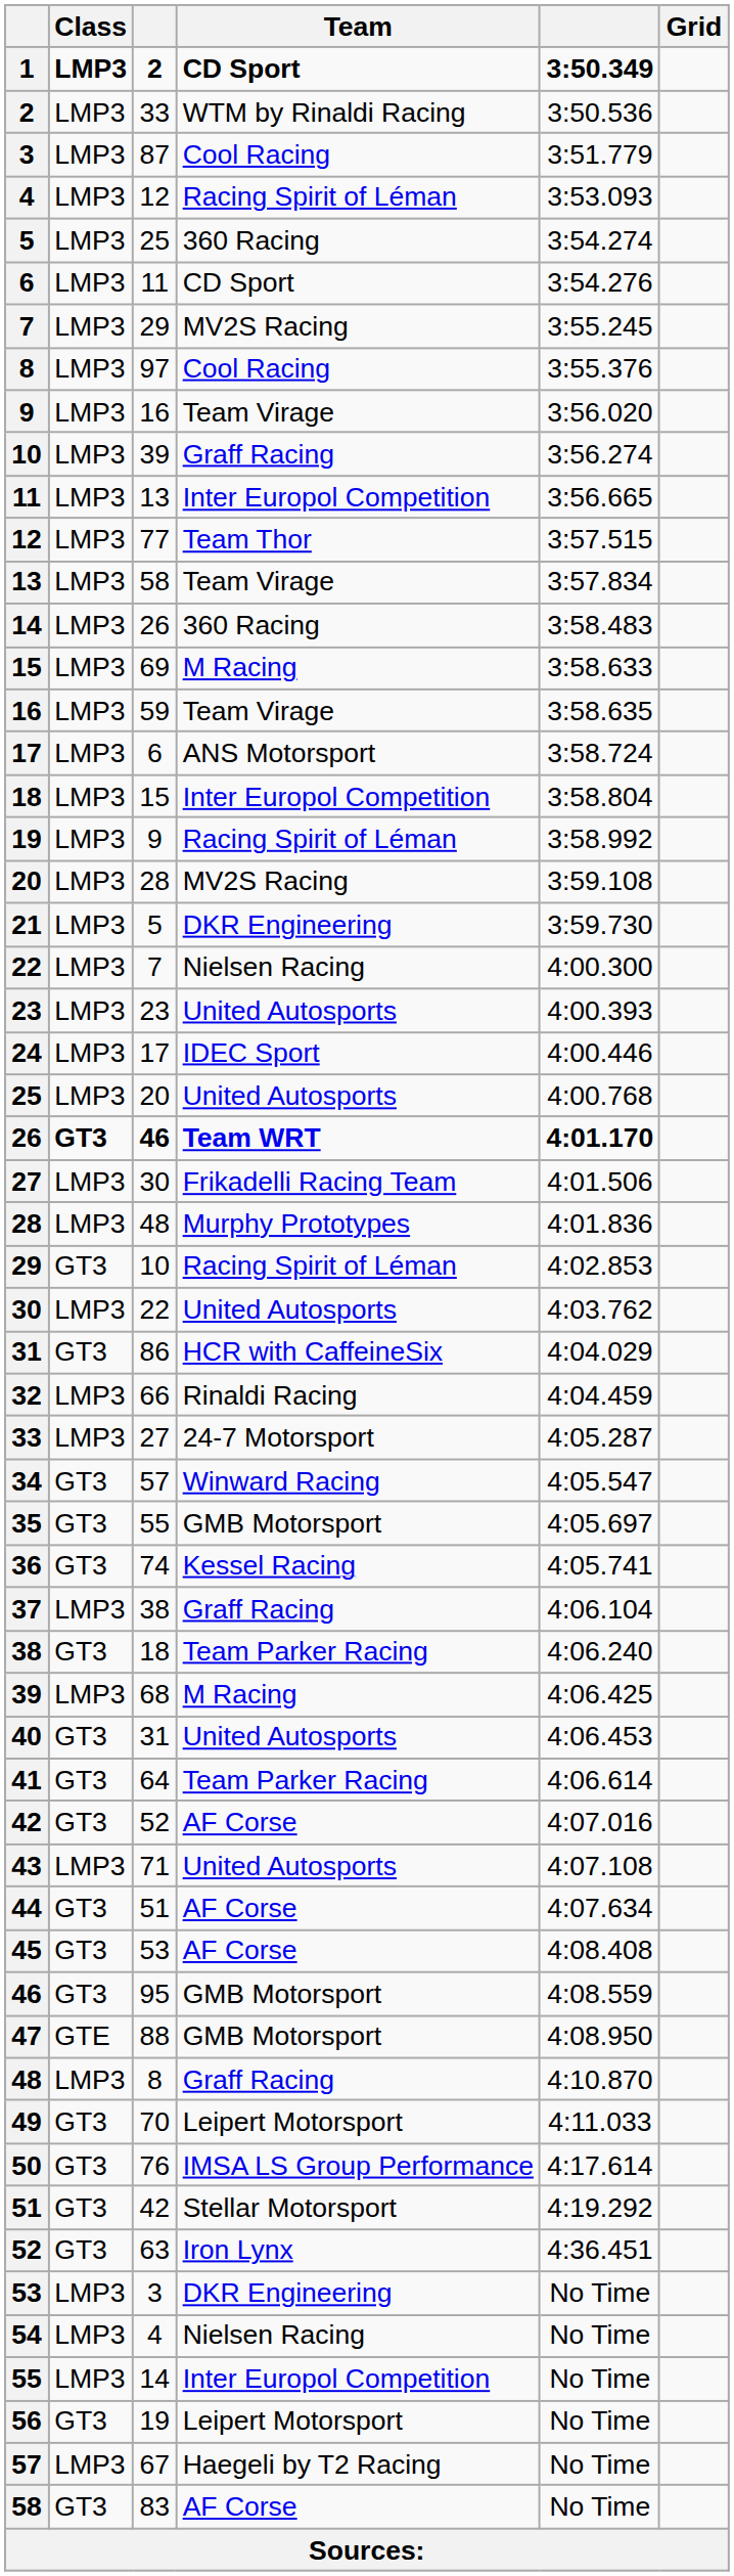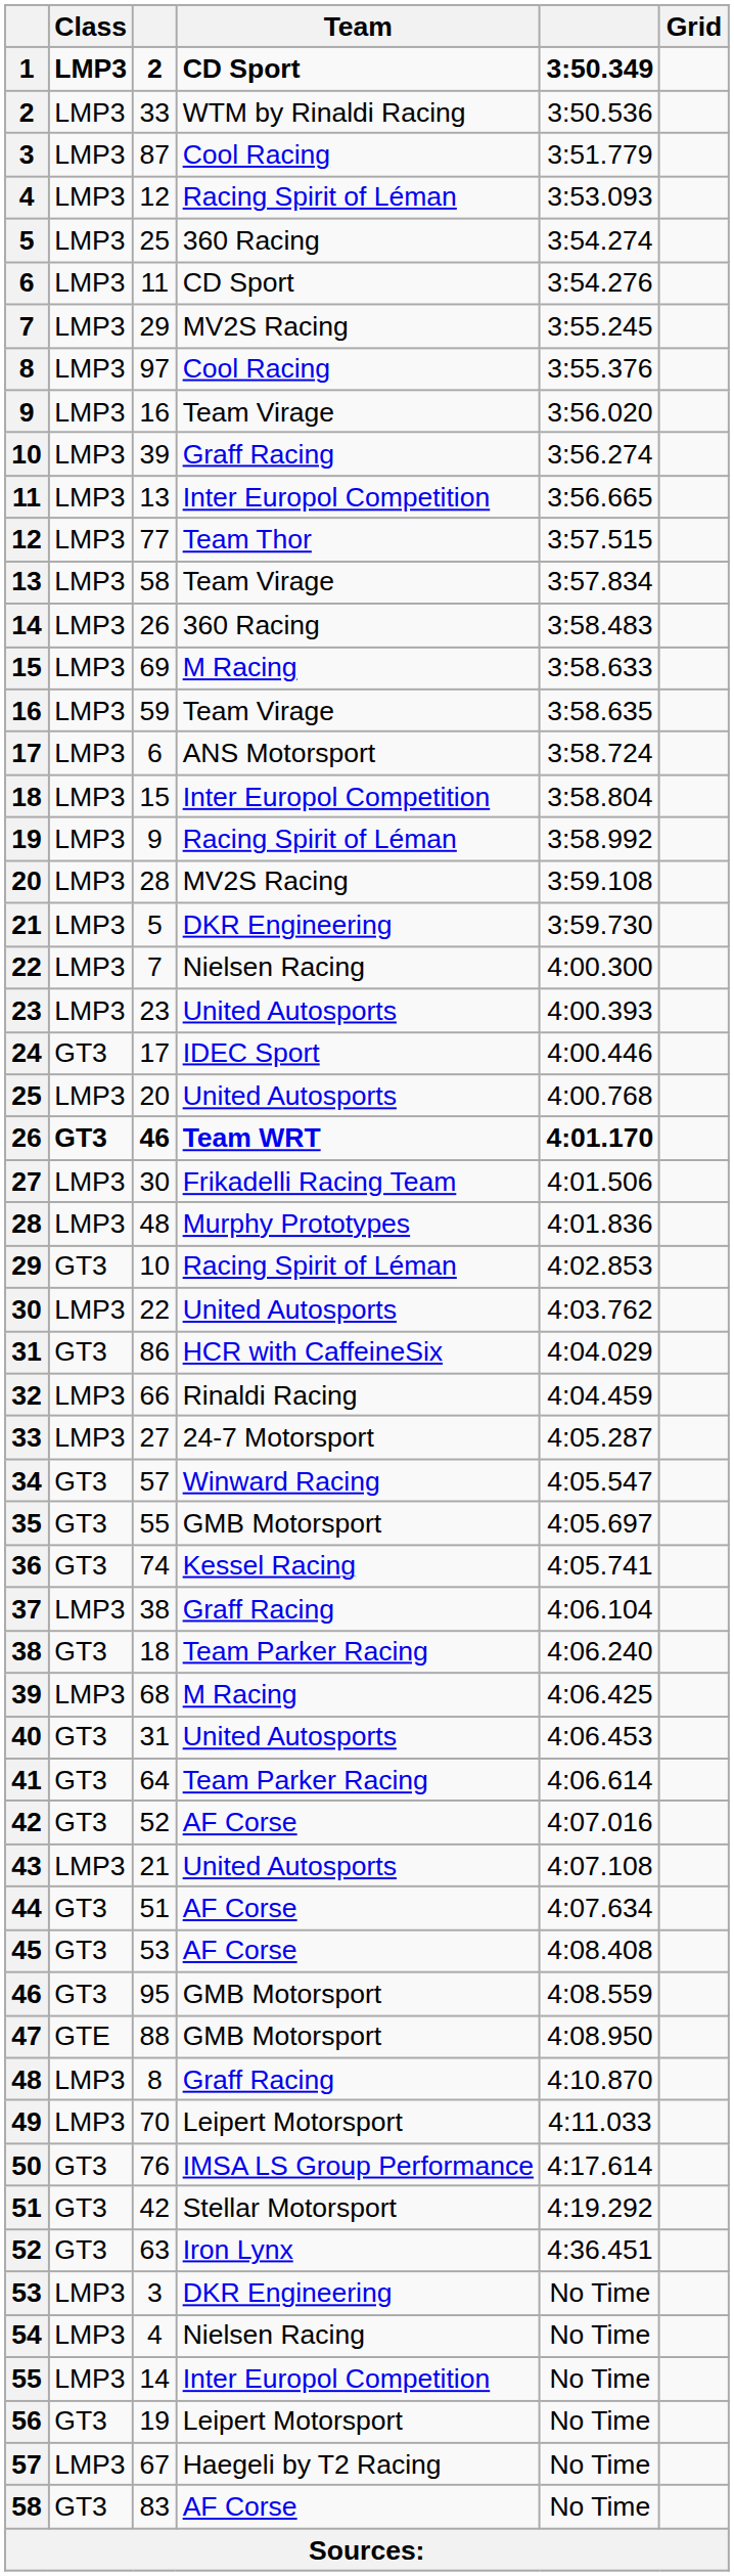 <table class="wikitable" style="font-size: 85%;">
 <tr>
 <th></th>
 <th>Class</th>
 <th></th>
 <th>Team</th>
 <th></th>
 <th>Grid</th>
 </tr>
 <tr>
 <th>1</th>
 <td><strong>LMP3</strong></td>
 <td align="center"><strong>2</strong></td>
 <td><strong> CD Sport</strong></td>
 <td align="center"><strong>3:50.349</strong></td>
 <td></td>
 </tr>
 <tr>
 <th>2</th>
 <td>LMP3</td>
 <td align="center">33</td>
 <td> WTM by Rinaldi Racing</td>
 <td align="center">3:50.536</td>
 <td></td>
 </tr>
 <tr>
 <th>3</th>
 <td>LMP3</td>
 <td align="center">87</td>
 <td> <a href='#'>Cool Racing</a></td>
 <td align="center">3:51.779</td>
 <td></td>
 </tr>
 <tr>
 <th>4</th>
 <td>LMP3</td>
 <td align="center">12</td>
 <td> <a href='#'>Racing Spirit of Léman</a></td>
 <td align="center">3:53.093</td>
 <td></td>
 </tr>
 <tr>
 <th>5</th>
 <td>LMP3</td>
 <td align="center">25</td>
 <td> 360 Racing</td>
 <td align="center">3:54.274</td>
 <td></td>
 </tr>
 <tr>
 <th>6</th>
 <td>LMP3</td>
 <td align="center">11</td>
 <td> CD Sport</td>
 <td align="center">3:54.276</td>
 <td></td>
 </tr>
 <tr>
 <th>7</th>
 <td>LMP3</td>
 <td align="center">29</td>
 <td> MV2S Racing</td>
 <td align="center">3:55.245</td>
 <td></td>
 </tr>
 <tr>
 <th>8</th>
 <td>LMP3</td>
 <td align="center">97</td>
 <td> <a href='#'>Cool Racing</a></td>
 <td align="center">3:55.376</td>
 <td></td>
 </tr>
 <tr>
 <th>9</th>
 <td>LMP3</td>
 <td align="center">16</td>
 <td> Team Virage</td>
 <td align="center">3:56.020</td>
 <td></td>
 </tr>
 <tr>
 <th>10</th>
 <td>LMP3</td>
 <td align="center">39</td>
 <td> <a href='#'>Graff Racing</a></td>
 <td align="center">3:56.274</td>
 <td></td>
 </tr>
 <tr>
 <th>11</th>
 <td>LMP3</td>
 <td align="center">13</td>
 <td> <a href='#'>Inter Europol Competition</a></td>
 <td align="center">3:56.665</td>
 <td></td>
 </tr>
 <tr>
 <th>12</th>
 <td>LMP3</td>
 <td align="center">77</td>
 <td> <a href='#'>Team Thor</a></td>
 <td align="center">3:57.515</td>
 <td></td>
 </tr>
 <tr>
 <th>13</th>
 <td>LMP3</td>
 <td align="center">58</td>
 <td> Team Virage</td>
 <td align="center">3:57.834</td>
 <td></td>
 </tr>
 <tr>
 <th>14</th>
 <td>LMP3</td>
 <td align="center">26</td>
 <td> 360 Racing</td>
 <td align="center">3:58.483</td>
 <td></td>
 </tr>
 <tr>
 <th>15</th>
 <td>LMP3</td>
 <td align="center">69</td>
 <td> <a href='#'>M Racing</a></td>
 <td align="center">3:58.633</td>
 <td></td>
 </tr>
 <tr>
 <th>16</th>
 <td>LMP3</td>
 <td align="center">59</td>
 <td> Team Virage</td>
 <td align="center">3:58.635</td>
 <td></td>
 </tr>
 <tr>
 <th>17</th>
 <td>LMP3</td>
 <td align="center">6</td>
 <td> ANS Motorsport</td>
 <td align="center">3:58.724</td>
 <td></td>
 </tr>
 <tr>
 <th>18</th>
 <td>LMP3</td>
 <td align="center">15</td>
 <td> <a href='#'>Inter Europol Competition</a></td>
 <td align="center">3:58.804</td>
 <td></td>
 </tr>
 <tr>
 <th>19</th>
 <td>LMP3</td>
 <td align="center">9</td>
 <td> <a href='#'>Racing Spirit of Léman</a></td>
 <td align="center">3:58.992</td>
 <td></td>
 </tr>
 <tr>
 <th>20</th>
 <td>LMP3</td>
 <td align="center">28</td>
 <td> MV2S Racing</td>
 <td align="center">3:59.108</td>
 <td></td>
 </tr>
 <tr>
 <th>21</th>
 <td>LMP3</td>
 <td align="center">5</td>
 <td> <a href='#'>DKR Engineering</a></td>
 <td align="center">3:59.730</td>
 <td></td>
 </tr>
 <tr>
 <th>22</th>
 <td>LMP3</td>
 <td align="center">7</td>
 <td> Nielsen Racing</td>
 <td align="center">4:00.300</td>
 <td></td>
 </tr>
 <tr>
 <th>23</th>
 <td>LMP3</td>
 <td align="center">23</td>
 <td> <a href='#'>United Autosports</a></td>
 <td align="center">4:00.393</td>
 <td></td>
 </tr>
 <tr>
 <th>24</th>
-<td>LMP3</td>
+<td>GT3</td>
 <td align="center">17</td>
 <td> <a href='#'>IDEC Sport</a></td>
 <td align="center">4:00.446</td>
 <td></td>
 </tr>
 <tr>
 <th>25</th>
 <td>LMP3</td>
 <td align="center">20</td>
 <td> <a href='#'>United Autosports</a></td>
 <td align="center">4:00.768</td>
 <td></td>
 </tr>
 <tr>
 <th>26</th>
 <td><strong>GT3</strong></td>
 <td align="center"><strong>46</strong></td>
 <td><strong> <a href='#'>Team WRT</a></strong></td>
 <td align="center"><strong>4:01.170</strong></td>
 <td></td>
 </tr>
 <tr>
 <th>27</th>
 <td>LMP3</td>
 <td align="center">30</td>
 <td> <a href='#'>Frikadelli Racing Team</a></td>
 <td align="center">4:01.506</td>
 <td></td>
 </tr>
 <tr>
 <th>28</th>
 <td>LMP3</td>
 <td align="center">48</td>
 <td> <a href='#'>Murphy Prototypes</a></td>
 <td align="center">4:01.836</td>
 <td></td>
 </tr>
 <tr>
 <th>29</th>
 <td>GT3</td>
 <td align="center">10</td>
 <td> <a href='#'>Racing Spirit of Léman</a></td>
 <td align="center">4:02.853</td>
 <td></td>
 </tr>
 <tr>
 <th>30</th>
 <td>LMP3</td>
 <td align="center">22</td>
 <td> <a href='#'>United Autosports</a></td>
 <td align="center">4:03.762</td>
 <td></td>
 </tr>
 <tr>
 <th>31</th>
 <td>GT3</td>
 <td align="center">86</td>
 <td> <a href='#'>HCR with CaffeineSix</a></td>
 <td align="center">4:04.029</td>
 <td></td>
 </tr>
 <tr>
 <th>32</th>
 <td>LMP3</td>
 <td align="center">66</td>
 <td> Rinaldi Racing</td>
 <td align="center">4:04.459</td>
 <td></td>
 </tr>
 <tr>
 <th>33</th>
 <td>LMP3</td>
 <td align="center">27</td>
 <td> 24-7 Motorsport</td>
 <td align="center">4:05.287</td>
 <td></td>
 </tr>
 <tr>
 <th>34</th>
 <td>GT3</td>
 <td align="center">57</td>
 <td> <a href='#'>Winward Racing</a></td>
 <td align="center">4:05.547</td>
 <td></td>
 </tr>
 <tr>
 <th>35</th>
 <td>GT3</td>
 <td align="center">55</td>
 <td> GMB Motorsport</td>
 <td align="center">4:05.697</td>
 <td></td>
 </tr>
 <tr>
 <th>36</th>
 <td>GT3</td>
 <td align="center">74</td>
 <td> <a href='#'>Kessel Racing</a></td>
 <td align="center">4:05.741</td>
 <td></td>
 </tr>
 <tr>
 <th>37</th>
 <td>LMP3</td>
 <td align="center">38</td>
 <td> <a href='#'>Graff Racing</a></td>
 <td align="center">4:06.104</td>
 <td></td>
 </tr>
 <tr>
 <th>38</th>
 <td>GT3</td>
 <td align="center">18</td>
 <td> <a href='#'>Team Parker Racing</a></td>
 <td align="center">4:06.240</td>
 <td></td>
 </tr>
 <tr>
 <th>39</th>
 <td>LMP3</td>
 <td align="center">68</td>
 <td> <a href='#'>M Racing</a></td>
 <td align="center">4:06.425</td>
 <td></td>
 </tr>
 <tr>
 <th>40</th>
 <td>GT3</td>
 <td align="center">31</td>
 <td> <a href='#'>United Autosports</a></td>
 <td align="center">4:06.453</td>
 <td></td>
 </tr>
 <tr>
 <th>41</th>
 <td>GT3</td>
 <td align="center">64</td>
 <td> <a href='#'>Team Parker Racing</a></td>
 <td align="center">4:06.614</td>
 <td></td>
 </tr>
 <tr>
 <th>42</th>
 <td>GT3</td>
 <td align="center">52</td>
 <td> <a href='#'>AF Corse</a></td>
 <td align="center">4:07.016</td>
 <td></td>
 </tr>
 <tr>
 <th>43</th>
 <td>LMP3</td>
-<td align="center">71</td>
+<td align="center">21</td>
 <td> <a href='#'>United Autosports</a></td>
 <td align="center">4:07.108</td>
 <td></td>
 </tr>
 <tr>
 <th>44</th>
 <td>GT3</td>
 <td align="center">51</td>
 <td> <a href='#'>AF Corse</a></td>
 <td align="center">4:07.634</td>
 <td></td>
 </tr>
 <tr>
 <th>45</th>
 <td>GT3</td>
 <td align="center">53</td>
 <td> <a href='#'>AF Corse</a></td>
 <td align="center">4:08.408</td>
 <td></td>
 </tr>
 <tr>
 <th>46</th>
 <td>GT3</td>
 <td align="center">95</td>
 <td> GMB Motorsport</td>
 <td align="center">4:08.559</td>
 <td></td>
 </tr>
 <tr>
 <th>47</th>
 <td>GTE</td>
 <td align="center">88</td>
 <td> GMB Motorsport</td>
 <td align="center">4:08.950</td>
 <td></td>
 </tr>
 <tr>
 <th>48</th>
 <td>LMP3</td>
 <td align="center">8</td>
 <td> <a href='#'>Graff Racing</a></td>
 <td align="center">4:10.870</td>
 <td></td>
 </tr>
 <tr>
 <th>49</th>
-<td>GT3</td>
+<td>LMP3</td>
 <td align="center">70</td>
 <td> Leipert Motorsport</td>
 <td align="center">4:11.033</td>
 <td></td>
 </tr>
 <tr>
 <th>50</th>
 <td>GT3</td>
 <td align="center">76</td>
 <td> <a href='#'>IMSA LS Group Performance</a></td>
 <td align="center">4:17.614</td>
 <td></td>
 </tr>
 <tr>
 <th>51</th>
 <td>GT3</td>
 <td align="center">42</td>
 <td> Stellar Motorsport</td>
 <td align="center">4:19.292</td>
 <td></td>
 </tr>
 <tr>
 <th>52</th>
 <td>GT3</td>
 <td align="center">63</td>
 <td> <a href='#'>Iron Lynx</a></td>
 <td align="center">4:36.451</td>
 <td></td>
 </tr>
 <tr>
 <th>53</th>
 <td>LMP3</td>
 <td align="center">3</td>
 <td> <a href='#'>DKR Engineering</a></td>
 <td align="center">No Time</td>
 <td></td>
 </tr>
 <tr>
 <th>54</th>
 <td>LMP3</td>
 <td align="center">4</td>
 <td> Nielsen Racing</td>
 <td align="center">No Time</td>
 <td></td>
 </tr>
 <tr>
 <th>55</th>
 <td>LMP3</td>
 <td align="center">14</td>
 <td> <a href='#'>Inter Europol Competition</a></td>
 <td align="center">No Time</td>
 <td></td>
 </tr>
 <tr>
 <th>56</th>
 <td>GT3</td>
 <td align="center">19</td>
 <td> Leipert Motorsport</td>
 <td align="center">No Time</td>
 <td></td>
 </tr>
 <tr>
 <th>57</th>
 <td>LMP3</td>
 <td align="center">67</td>
 <td> Haegeli by T2 Racing</td>
 <td align="center">No Time</td>
 <td></td>
 </tr>
 <tr>
 <th>58</th>
 <td>GT3</td>
 <td align="center">83</td>
 <td> <a href='#'>AF Corse</a></td>
 <td align="center">No Time</td>
 <td></td>
 </tr>
 <tr>
 <th colspan="6">Sources:</th>
 </tr>
 </table>
